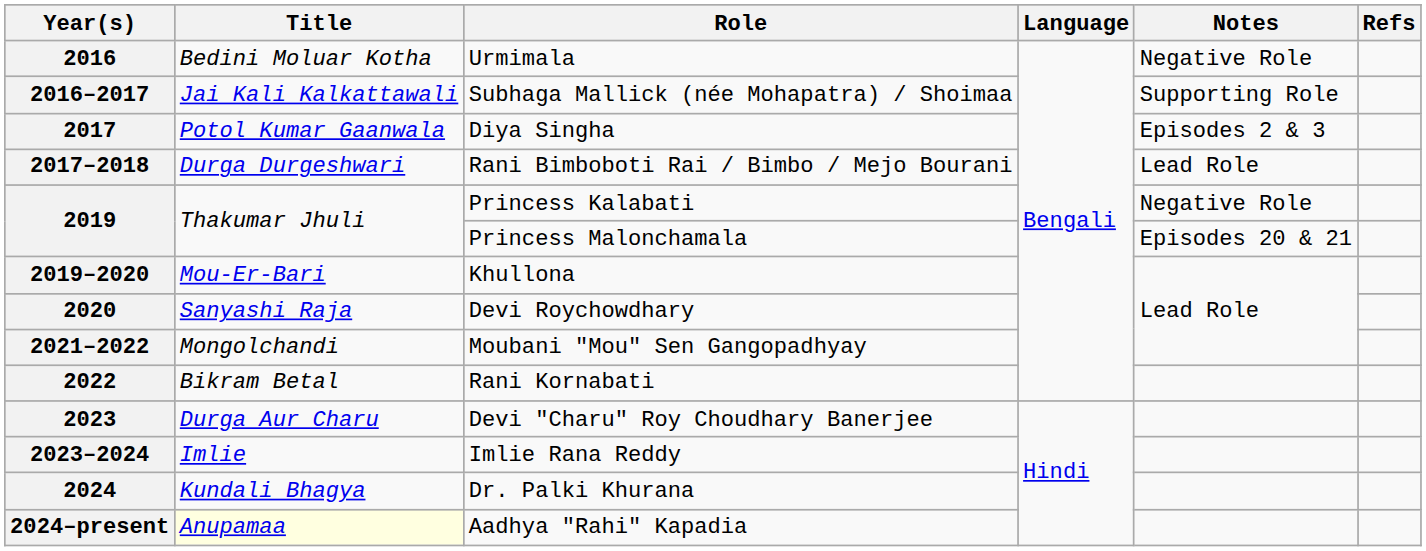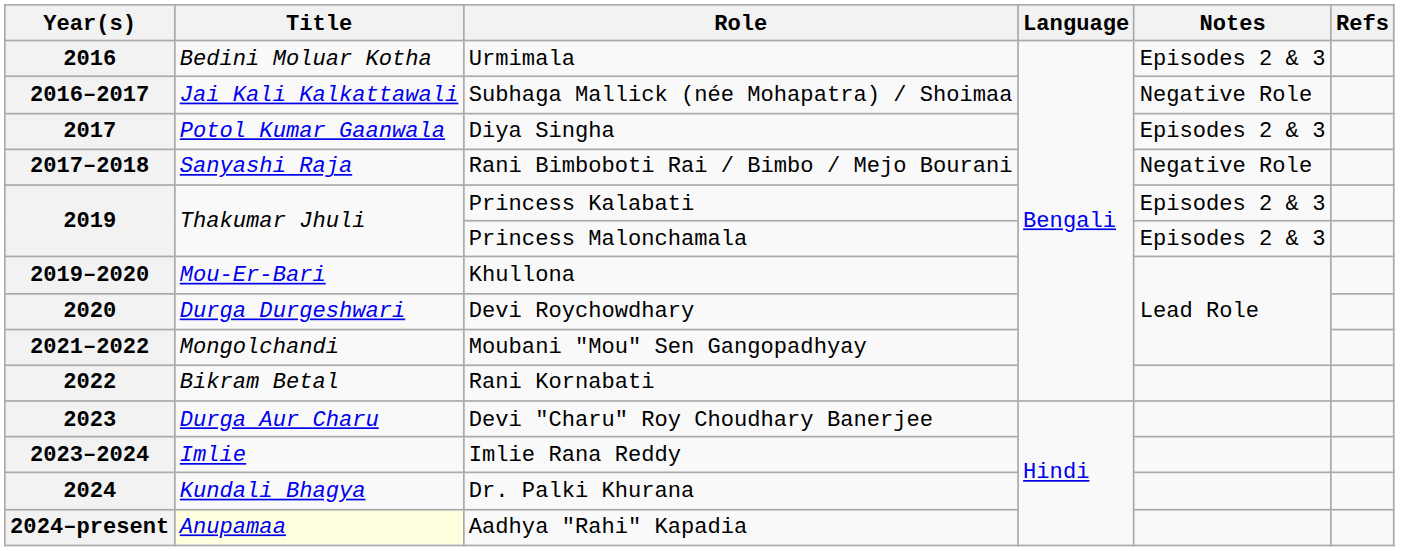 <table class="wikitable plainrowheaders sortable">
 <tr>
 <th scope="col">Year(s)</th>
 <th scope="col">Title</th>
 <th scope="col">Role</th>
 <th scope="col">Language</th>
 <th scope="col" class="unsortable">Notes</th>
 <th scope="col" class="unsortable">Refs</th>
 </tr>
 <tr>
 <th scope="row">2016</th>
 <td><em>Bedini Moluar Kotha</em></td>
 <td>Urmimala</td>
 <td rowspan="10"><a href='#'>Bengali</a></td>
-<td>Negative Role</td>
+<td>Episodes 2 & 3</td>
 <td></td>
 </tr>
 <tr>
 <th scope="row">2016–2017</th>
 <td><em><a href='#'>Jai Kali Kalkattawali</a></em></td>
 <td>Subhaga Mallick (née Mohapatra) / Shoimaa</td>
-<td>Supporting Role</td>
+<td>Negative Role</td>
 <td></td>
 </tr>
 <tr>
 <th scope="row">2017</th>
 <td><em><a href='#'>Potol Kumar Gaanwala</a></em></td>
 <td>Diya Singha</td>
 <td>Episodes 2 & 3</td>
 <td></td>
 </tr>
 <tr>
 <th scope="row">2017–2018</th>
-<td><em><a href='#'>Durga Durgeshwari</a></em></td>
+<td><em><a href='#'>Sanyashi Raja</a></em></td>
 <td>Rani Bimboboti Rai / Bimbo / Mejo Bourani</td>
-<td>Lead Role</td>
+<td>Negative Role</td>
 <td></td>
 </tr>
 <tr>
 <th scope="row" rowspan="2">2019</th>
 <td rowspan="2"><em>Thakumar Jhuli</em></td>
 <td>Princess Kalabati</td>
-<td>Negative Role</td>
+<td>Episodes 2 & 3</td>
 <td></td>
 </tr>
 <tr>
 <td>Princess Malonchamala</td>
-<td>Episodes 20 & 21</td>
+<td>Episodes 2 & 3</td>
 <td></td>
 </tr>
 <tr>
 <th scope="row">2019–2020</th>
 <td><em><a href='#'>Mou-Er-Bari</a></em></td>
 <td>Khullona</td>
 <td rowspan = "3">Lead Role</td>
 <td></td>
 </tr>
 <tr>
 <th scope="row">2020</th>
-<td><em><a href='#'>Sanyashi Raja</a></em></td>
+<td><em><a href='#'>Durga Durgeshwari</a></em></td>
 <td>Devi Roychowdhary</td>
 <td></td>
 </tr>
 <tr>
 <th scope="row">2021–2022</th>
 <td><em>Mongolchandi</em></td>
 <td>Moubani "Mou" Sen Gangopadhyay</td>
 <td></td>
 </tr>
 <tr>
 <th scope="row">2022</th>
 <td><em>Bikram Betal</em></td>
 <td>Rani Kornabati</td>
 <td></td>
 <td></td>
 </tr>
 <tr>
 <th scope="row">2023</th>
 <td><em><a href='#'>Durga Aur Charu</a></em></td>
 <td>Devi "Charu" Roy Choudhary Banerjee</td>
 <td rowspan="4"><a href='#'>Hindi</a></td>
 <td></td>
 <td></td>
 </tr>
 <tr>
 <th scope="row">2023–2024</th>
 <td><em><a href='#'>Imlie</a></em></td>
 <td>Imlie Rana Reddy</td>
 <td></td>
 <td></td>
 </tr>
 <tr>
 <th scope="row">2024</th>
 <td><em><a href='#'>Kundali Bhagya</a></em></td>
 <td>Dr. Palki Khurana</td>
 <td></td>
 <td></td>
 </tr>
 <tr>
 <th scope="row">2024–present</th>
 <td style="background: lightyellow;"><em><a href='#'>Anupamaa</a></em></td>
 <td>Aadhya "Rahi" Kapadia</td>
 <td></td>
 <td></td>
 </tr>
 </table>
